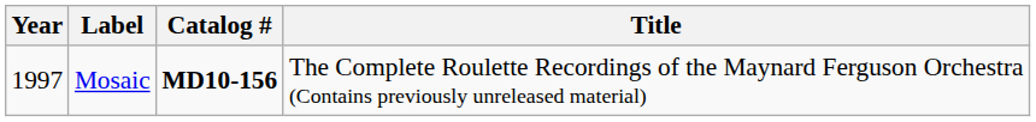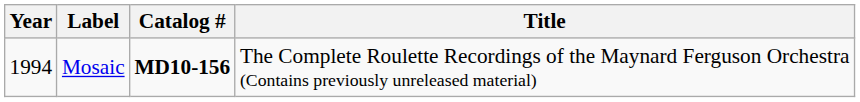 <table class="wikitable sortable">
 <tr>
 <th>Year</th>
 <th>Label</th>
 <th>Catalog #</th>
 <th>Title</th>
 </tr>
 <tr>
-<td>1997</td>
+<td>1994</td>
 <td><a href='#'>Mosaic</a></td>
 <td><strong>MD10-156</strong></td>
 <td>The Complete Roulette Recordings of the Maynard Ferguson Orchestra<br><small>(Contains previously unreleased material)</small></td>
 </tr>
 </table>
